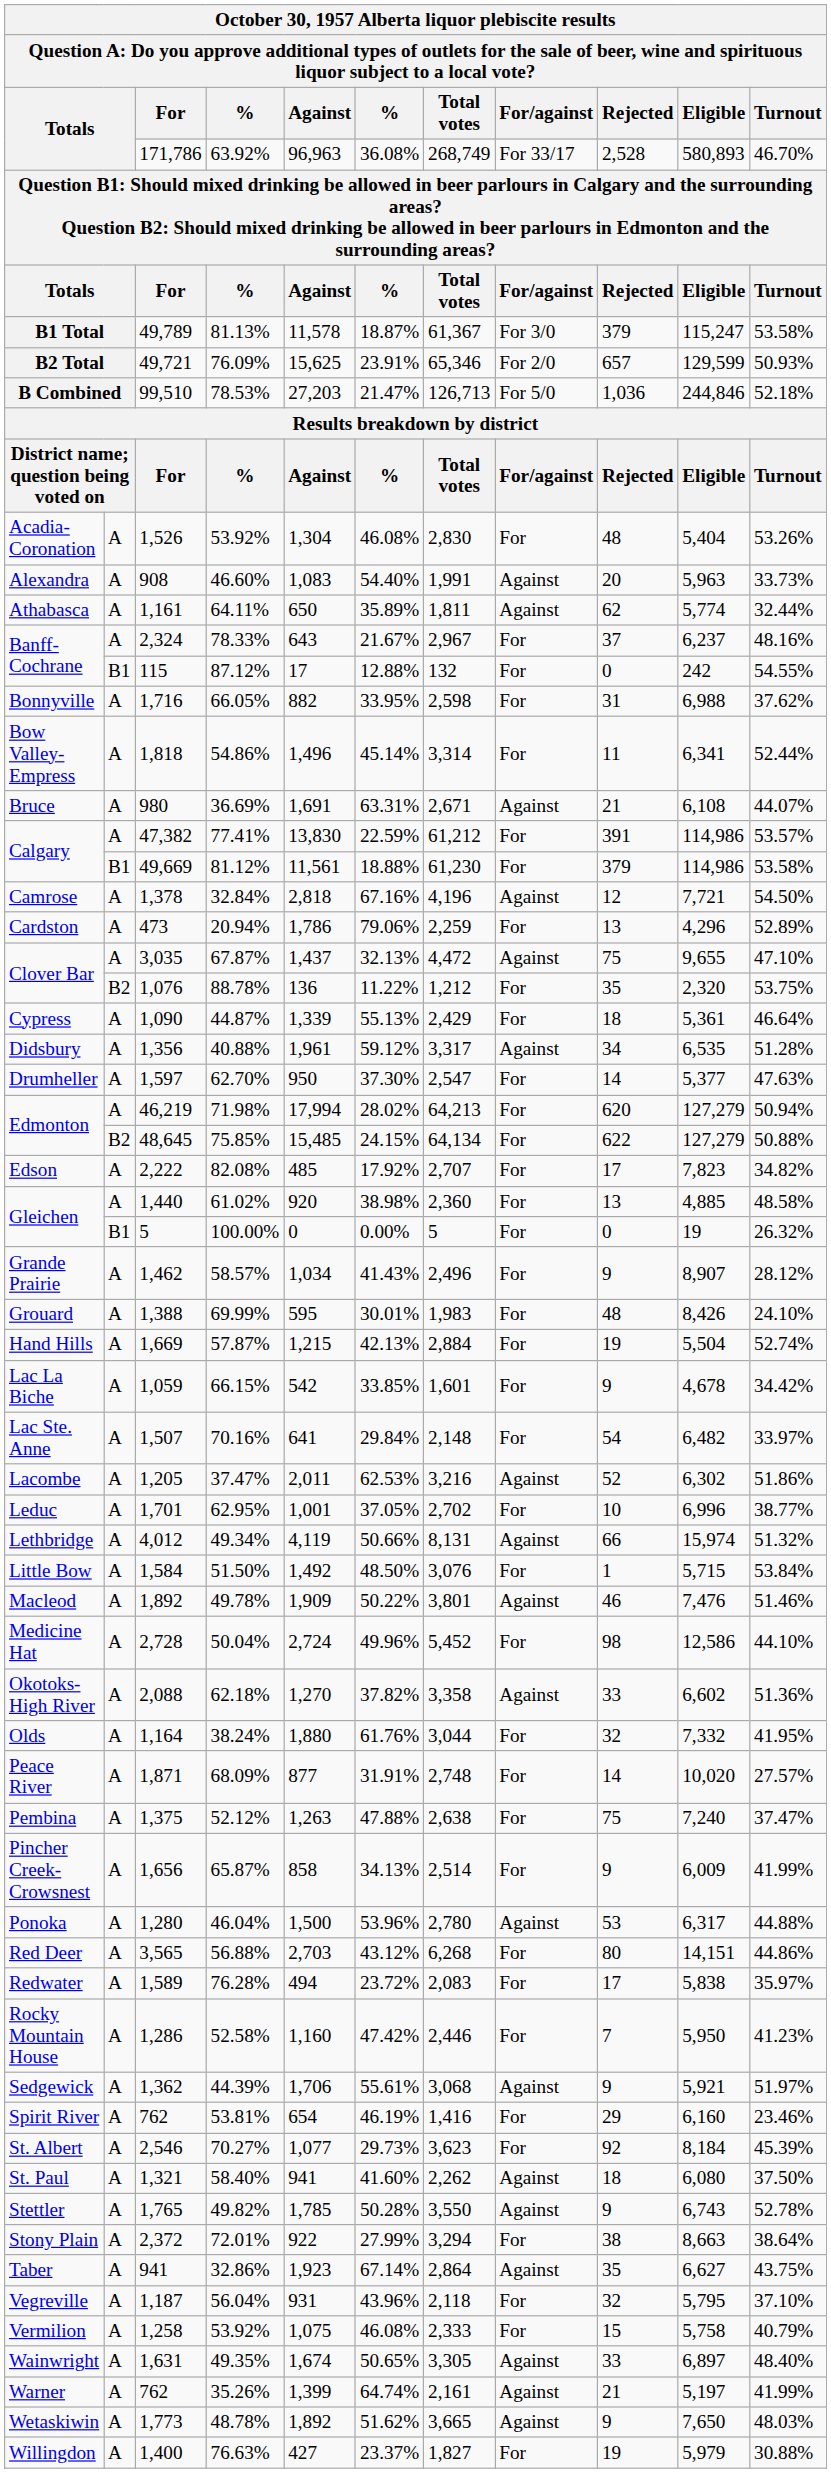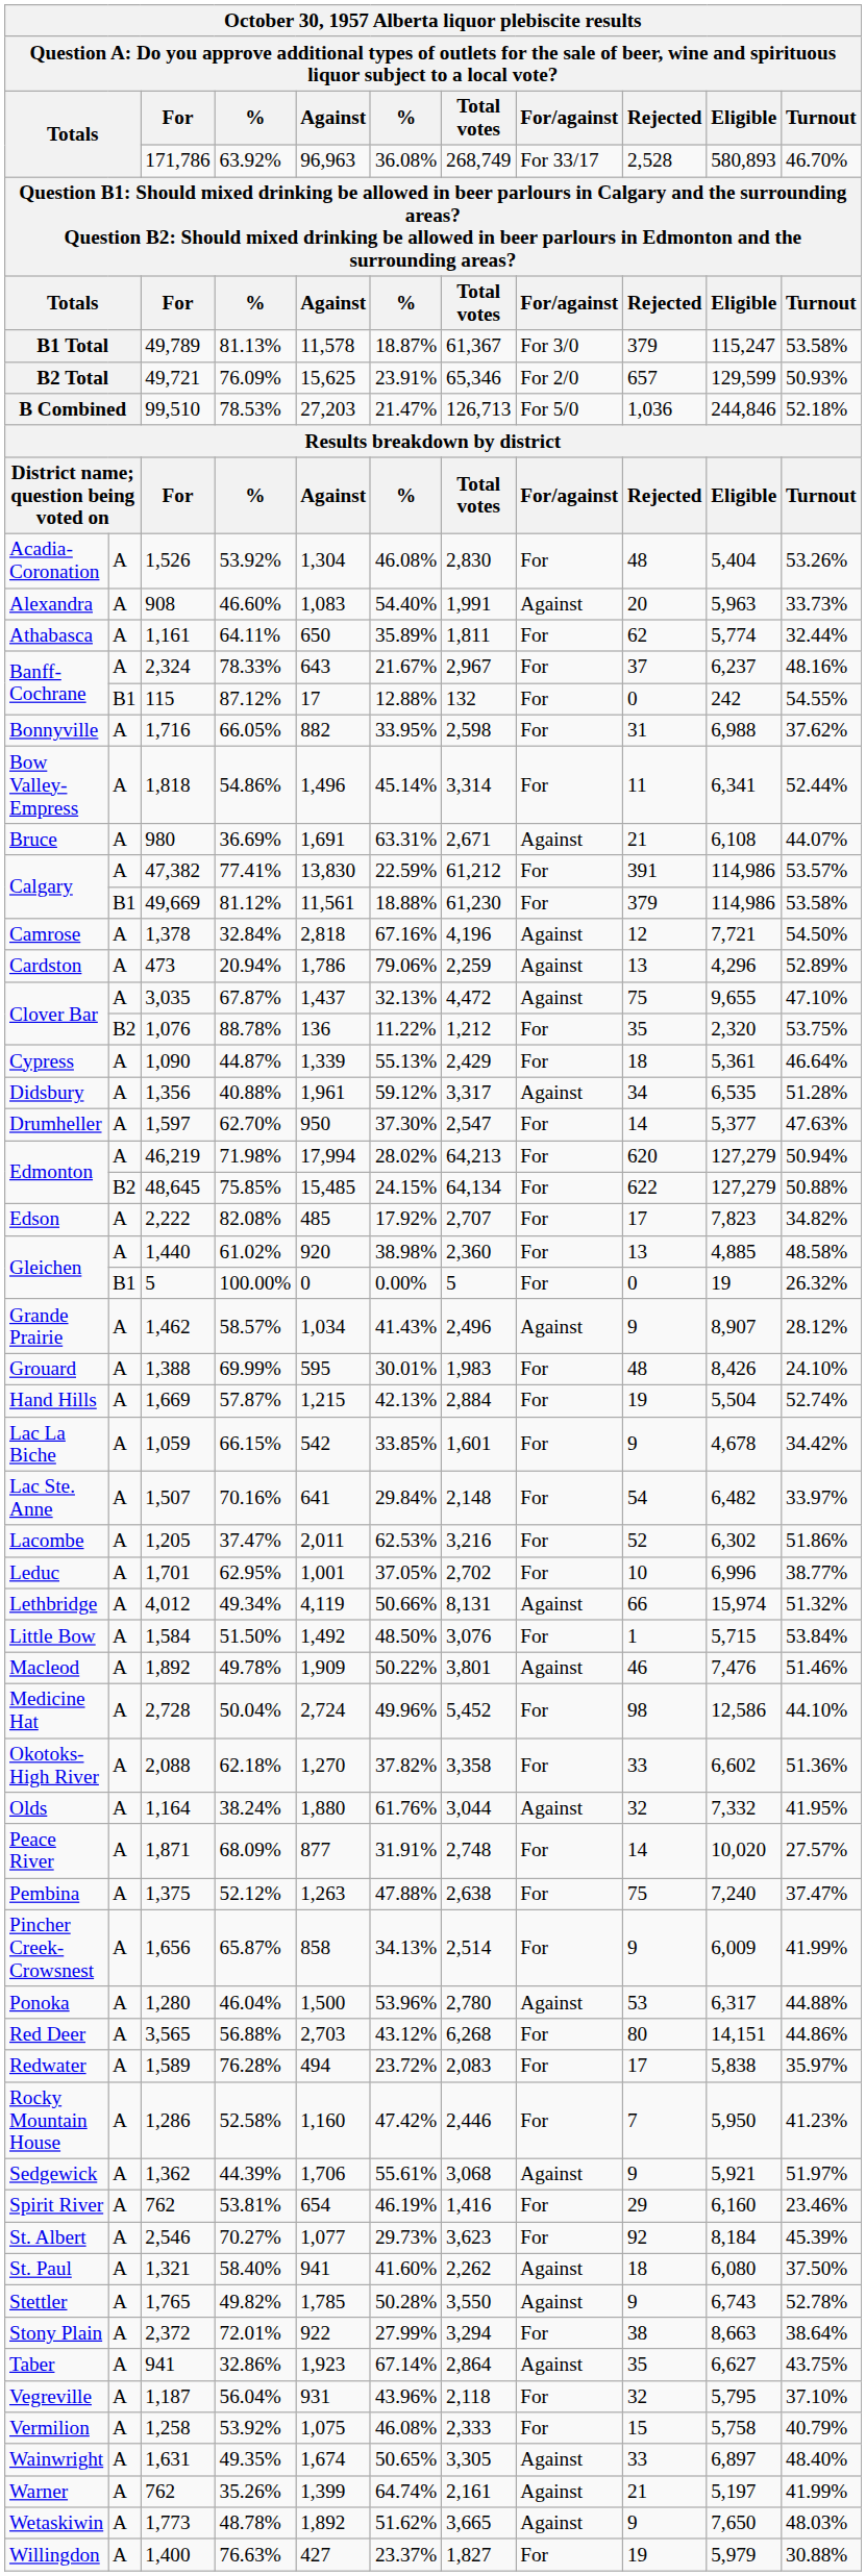 <table class="wikitable">
 <tr>
 <th colspan="11">October 30, 1957 Alberta liquor plebiscite results</th>
 </tr>
 <tr>
 <th colspan="11">Question A: Do you approve additional types of outlets for the sale of beer, wine and spirituous liquor subject to a local vote?</th>
 </tr>
 <tr>
 <th rowspan=2 colspan=2>Totals</th>
 <th>For</th>
 <th>%</th>
 <th>Against</th>
 <th>%</th>
 <th>Total votes</th>
 <th>For/against</th>
 <th>Rejected</th>
 <th>Eligible</th>
 <th>Turnout</th>
 </tr>
 <tr>
 <td>171,786</td>
 <td>63.92%</td>
 <td>96,963</td>
 <td>36.08%</td>
 <td>268,749</td>
 <td>For 33/17</td>
 <td>2,528</td>
 <td>580,893</td>
 <td>46.70%</td>
 </tr>
 <tr>
 <th colspan=11>Question B1: Should mixed drinking be allowed in beer parlours in Calgary and the surrounding areas?<br>Question B2: Should mixed drinking be allowed in beer parlours in Edmonton and the surrounding areas?</th>
 </tr>
 <tr>
 <th colspan=2>Totals</th>
 <th>For</th>
 <th>%</th>
 <th>Against</th>
 <th>%</th>
 <th>Total votes</th>
 <th>For/against</th>
 <th>Rejected</th>
 <th>Eligible</th>
 <th>Turnout</th>
 </tr>
 <tr>
 <th colspan=2>B1 Total</th>
 <td>49,789</td>
 <td>81.13%</td>
 <td>11,578</td>
 <td>18.87%</td>
 <td>61,367</td>
 <td>For 3/0</td>
 <td>379</td>
 <td>115,247</td>
 <td>53.58%</td>
 </tr>
 <tr>
 <th colspan=2>B2 Total</th>
 <td>49,721</td>
 <td>76.09%</td>
 <td>15,625</td>
 <td>23.91%</td>
 <td>65,346</td>
 <td>For 2/0</td>
 <td>657</td>
 <td>129,599</td>
 <td>50.93%</td>
 </tr>
 <tr>
 <th colspan=2>B Combined</th>
 <td>99,510</td>
 <td>78.53%</td>
 <td>27,203</td>
 <td>21.47%</td>
 <td>126,713</td>
 <td>For 5/0</td>
 <td>1,036</td>
 <td>244,846</td>
 <td>52.18%</td>
 </tr>
 <tr>
 <th Colspan=11>Results breakdown by district</th>
 </tr>
 <tr>
 <th colspan=2>District name; question being voted on</th>
 <th>For</th>
 <th>%</th>
 <th>Against</th>
 <th>%</th>
 <th>Total votes</th>
 <th>For/against</th>
 <th>Rejected</th>
 <th>Eligible</th>
 <th>Turnout</th>
 </tr>
 <tr>
 <td><a href='#'>Acadia-Coronation</a></td>
 <td>A</td>
 <td>1,526</td>
 <td>53.92%</td>
 <td>1,304</td>
 <td>46.08%</td>
 <td>2,830</td>
 <td>For</td>
 <td>48</td>
 <td>5,404</td>
 <td>53.26%</td>
 </tr>
 <tr>
 <td><a href='#'>Alexandra</a></td>
 <td>A</td>
 <td>908</td>
 <td>46.60%</td>
 <td>1,083</td>
 <td>54.40%</td>
 <td>1,991</td>
 <td>Against</td>
 <td>20</td>
 <td>5,963</td>
 <td>33.73%</td>
 </tr>
 <tr>
 <td><a href='#'>Athabasca</a></td>
 <td>A</td>
 <td>1,161</td>
 <td>64.11%</td>
 <td>650</td>
 <td>35.89%</td>
 <td>1,811</td>
-<td>Against</td>
+<td>For</td>
 <td>62</td>
 <td>5,774</td>
 <td>32.44%</td>
 </tr>
 <tr>
 <td rowspan=2><a href='#'>Banff-Cochrane</a></td>
 <td>A</td>
 <td>2,324</td>
 <td>78.33%</td>
 <td>643</td>
 <td>21.67%</td>
 <td>2,967</td>
 <td>For</td>
 <td>37</td>
 <td>6,237</td>
 <td>48.16%</td>
 </tr>
 <tr>
 <td>B1</td>
 <td>115</td>
 <td>87.12%</td>
 <td>17</td>
 <td>12.88%</td>
 <td>132</td>
 <td>For</td>
 <td>0</td>
 <td>242</td>
 <td>54.55%</td>
 </tr>
 <tr>
 <td><a href='#'>Bonnyville</a></td>
 <td>A</td>
 <td>1,716</td>
 <td>66.05%</td>
 <td>882</td>
 <td>33.95%</td>
 <td>2,598</td>
 <td>For</td>
 <td>31</td>
 <td>6,988</td>
 <td>37.62%</td>
 </tr>
 <tr>
 <td><a href='#'>Bow Valley-Empress</a></td>
 <td>A</td>
 <td>1,818</td>
 <td>54.86%</td>
 <td>1,496</td>
 <td>45.14%</td>
 <td>3,314</td>
 <td>For</td>
 <td>11</td>
 <td>6,341</td>
 <td>52.44%</td>
 </tr>
 <tr>
 <td><a href='#'>Bruce</a></td>
 <td>A</td>
 <td>980</td>
 <td>36.69%</td>
 <td>1,691</td>
 <td>63.31%</td>
 <td>2,671</td>
 <td>Against</td>
 <td>21</td>
 <td>6,108</td>
 <td>44.07%</td>
 </tr>
 <tr>
 <td rowspan=2><a href='#'>Calgary</a></td>
 <td>A</td>
 <td>47,382</td>
 <td>77.41%</td>
 <td>13,830</td>
 <td>22.59%</td>
 <td>61,212</td>
 <td>For</td>
 <td>391</td>
 <td>114,986</td>
 <td>53.57%</td>
 </tr>
 <tr>
 <td>B1</td>
 <td>49,669</td>
 <td>81.12%</td>
 <td>11,561</td>
 <td>18.88%</td>
 <td>61,230</td>
 <td>For</td>
 <td>379</td>
 <td>114,986</td>
 <td>53.58%</td>
 </tr>
 <tr>
 <td><a href='#'>Camrose</a></td>
 <td>A</td>
 <td>1,378</td>
 <td>32.84%</td>
 <td>2,818</td>
 <td>67.16%</td>
 <td>4,196</td>
 <td>Against</td>
 <td>12</td>
 <td>7,721</td>
 <td>54.50%</td>
 </tr>
 <tr>
 <td><a href='#'>Cardston</a></td>
 <td>A</td>
 <td>473</td>
 <td>20.94%</td>
 <td>1,786</td>
 <td>79.06%</td>
 <td>2,259</td>
-<td>For</td>
+<td>Against</td>
 <td>13</td>
 <td>4,296</td>
 <td>52.89%</td>
 </tr>
 <tr>
 <td rowspan=2><a href='#'>Clover Bar</a></td>
 <td>A</td>
 <td>3,035</td>
 <td>67.87%</td>
 <td>1,437</td>
 <td>32.13%</td>
 <td>4,472</td>
 <td>Against</td>
 <td>75</td>
 <td>9,655</td>
 <td>47.10%</td>
 </tr>
 <tr>
 <td>B2</td>
 <td>1,076</td>
 <td>88.78%</td>
 <td>136</td>
 <td>11.22%</td>
 <td>1,212</td>
 <td>For</td>
 <td>35</td>
 <td>2,320</td>
 <td>53.75%</td>
 </tr>
 <tr>
 <td><a href='#'>Cypress</a></td>
 <td>A</td>
 <td>1,090</td>
 <td>44.87%</td>
 <td>1,339</td>
 <td>55.13%</td>
 <td>2,429</td>
 <td>For</td>
 <td>18</td>
 <td>5,361</td>
 <td>46.64%</td>
 </tr>
 <tr>
 <td><a href='#'>Didsbury</a></td>
 <td>A</td>
 <td>1,356</td>
 <td>40.88%</td>
 <td>1,961</td>
 <td>59.12%</td>
 <td>3,317</td>
 <td>Against</td>
 <td>34</td>
 <td>6,535</td>
 <td>51.28%</td>
 </tr>
 <tr>
 <td><a href='#'>Drumheller</a></td>
 <td>A</td>
 <td>1,597</td>
 <td>62.70%</td>
 <td>950</td>
 <td>37.30%</td>
 <td>2,547</td>
 <td>For</td>
 <td>14</td>
 <td>5,377</td>
 <td>47.63%</td>
 </tr>
 <tr>
 <td rowspan=2><a href='#'>Edmonton</a></td>
 <td>A</td>
 <td>46,219</td>
 <td>71.98%</td>
 <td>17,994</td>
 <td>28.02%</td>
 <td>64,213</td>
 <td>For</td>
 <td>620</td>
 <td>127,279</td>
 <td>50.94%</td>
 </tr>
 <tr>
 <td>B2</td>
 <td>48,645</td>
 <td>75.85%</td>
 <td>15,485</td>
 <td>24.15%</td>
 <td>64,134</td>
 <td>For</td>
 <td>622</td>
 <td>127,279</td>
 <td>50.88%</td>
 </tr>
 <tr>
 <td><a href='#'>Edson</a></td>
 <td>A</td>
 <td>2,222</td>
 <td>82.08%</td>
 <td>485</td>
 <td>17.92%</td>
 <td>2,707</td>
 <td>For</td>
 <td>17</td>
 <td>7,823</td>
 <td>34.82%</td>
 </tr>
 <tr>
 <td rowspan=2><a href='#'>Gleichen</a></td>
 <td>A</td>
 <td>1,440</td>
 <td>61.02%</td>
 <td>920</td>
 <td>38.98%</td>
 <td>2,360</td>
 <td>For</td>
 <td>13</td>
 <td>4,885</td>
 <td>48.58%</td>
 </tr>
 <tr>
 <td>B1</td>
 <td>5</td>
 <td>100.00%</td>
 <td>0</td>
 <td>0.00%</td>
 <td>5</td>
 <td>For</td>
 <td>0</td>
 <td>19</td>
 <td>26.32%</td>
 </tr>
 <tr>
 <td><a href='#'>Grande Prairie</a></td>
 <td>A</td>
 <td>1,462</td>
 <td>58.57%</td>
 <td>1,034</td>
 <td>41.43%</td>
 <td>2,496</td>
-<td>For</td>
+<td>Against</td>
 <td>9</td>
 <td>8,907</td>
 <td>28.12%</td>
 </tr>
 <tr>
 <td><a href='#'>Grouard</a></td>
 <td>A</td>
 <td>1,388</td>
 <td>69.99%</td>
 <td>595</td>
 <td>30.01%</td>
 <td>1,983</td>
 <td>For</td>
 <td>48</td>
 <td>8,426</td>
 <td>24.10%</td>
 </tr>
 <tr>
 <td><a href='#'>Hand Hills</a></td>
 <td>A</td>
 <td>1,669</td>
 <td>57.87%</td>
 <td>1,215</td>
 <td>42.13%</td>
 <td>2,884</td>
 <td>For</td>
 <td>19</td>
 <td>5,504</td>
 <td>52.74%</td>
 </tr>
 <tr>
 <td><a href='#'>Lac La Biche</a></td>
 <td>A</td>
 <td>1,059</td>
 <td>66.15%</td>
 <td>542</td>
 <td>33.85%</td>
 <td>1,601</td>
 <td>For</td>
 <td>9</td>
 <td>4,678</td>
 <td>34.42%</td>
 </tr>
 <tr>
 <td><a href='#'>Lac Ste. Anne</a></td>
 <td>A</td>
 <td>1,507</td>
 <td>70.16%</td>
 <td>641</td>
 <td>29.84%</td>
 <td>2,148</td>
 <td>For</td>
 <td>54</td>
 <td>6,482</td>
 <td>33.97%</td>
 </tr>
 <tr>
 <td><a href='#'>Lacombe</a></td>
 <td>A</td>
 <td>1,205</td>
 <td>37.47%</td>
 <td>2,011</td>
 <td>62.53%</td>
 <td>3,216</td>
-<td>Against</td>
+<td>For</td>
 <td>52</td>
 <td>6,302</td>
 <td>51.86%</td>
 </tr>
 <tr>
 <td><a href='#'>Leduc</a></td>
 <td>A</td>
 <td>1,701</td>
 <td>62.95%</td>
 <td>1,001</td>
 <td>37.05%</td>
 <td>2,702</td>
 <td>For</td>
 <td>10</td>
 <td>6,996</td>
 <td>38.77%</td>
 </tr>
 <tr>
 <td><a href='#'>Lethbridge</a></td>
 <td>A</td>
 <td>4,012</td>
 <td>49.34%</td>
 <td>4,119</td>
 <td>50.66%</td>
 <td>8,131</td>
 <td>Against</td>
 <td>66</td>
 <td>15,974</td>
 <td>51.32%</td>
 </tr>
 <tr>
 <td><a href='#'>Little Bow</a></td>
 <td>A</td>
 <td>1,584</td>
 <td>51.50%</td>
 <td>1,492</td>
 <td>48.50%</td>
 <td>3,076</td>
 <td>For</td>
 <td>1</td>
 <td>5,715</td>
 <td>53.84%</td>
 </tr>
 <tr>
 <td><a href='#'>Macleod</a></td>
 <td>A</td>
 <td>1,892</td>
 <td>49.78%</td>
 <td>1,909</td>
 <td>50.22%</td>
 <td>3,801</td>
 <td>Against</td>
 <td>46</td>
 <td>7,476</td>
 <td>51.46%</td>
 </tr>
 <tr>
 <td><a href='#'>Medicine Hat</a></td>
 <td>A</td>
 <td>2,728</td>
 <td>50.04%</td>
 <td>2,724</td>
 <td>49.96%</td>
 <td>5,452</td>
 <td>For</td>
 <td>98</td>
 <td>12,586</td>
 <td>44.10%</td>
 </tr>
 <tr>
 <td><a href='#'>Okotoks-High River</a></td>
 <td>A</td>
 <td>2,088</td>
 <td>62.18%</td>
 <td>1,270</td>
 <td>37.82%</td>
 <td>3,358</td>
-<td>Against</td>
+<td>For</td>
 <td>33</td>
 <td>6,602</td>
 <td>51.36%</td>
 </tr>
 <tr>
 <td><a href='#'>Olds</a></td>
 <td>A</td>
 <td>1,164</td>
 <td>38.24%</td>
 <td>1,880</td>
 <td>61.76%</td>
 <td>3,044</td>
-<td>For</td>
+<td>Against</td>
 <td>32</td>
 <td>7,332</td>
 <td>41.95%</td>
 </tr>
 <tr>
 <td><a href='#'>Peace River</a></td>
 <td>A</td>
 <td>1,871</td>
 <td>68.09%</td>
 <td>877</td>
 <td>31.91%</td>
 <td>2,748</td>
 <td>For</td>
 <td>14</td>
 <td>10,020</td>
 <td>27.57%</td>
 </tr>
 <tr>
 <td><a href='#'>Pembina</a></td>
 <td>A</td>
 <td>1,375</td>
 <td>52.12%</td>
 <td>1,263</td>
 <td>47.88%</td>
 <td>2,638</td>
 <td>For</td>
 <td>75</td>
 <td>7,240</td>
 <td>37.47%</td>
 </tr>
 <tr>
 <td><a href='#'>Pincher Creek-Crowsnest</a></td>
 <td>A</td>
 <td>1,656</td>
 <td>65.87%</td>
 <td>858</td>
 <td>34.13%</td>
 <td>2,514</td>
 <td>For</td>
 <td>9</td>
 <td>6,009</td>
 <td>41.99%</td>
 </tr>
 <tr>
 <td><a href='#'>Ponoka</a></td>
 <td>A</td>
 <td>1,280</td>
 <td>46.04%</td>
 <td>1,500</td>
 <td>53.96%</td>
 <td>2,780</td>
 <td>Against</td>
 <td>53</td>
 <td>6,317</td>
 <td>44.88%</td>
 </tr>
 <tr>
 <td><a href='#'>Red Deer</a></td>
 <td>A</td>
 <td>3,565</td>
 <td>56.88%</td>
 <td>2,703</td>
 <td>43.12%</td>
 <td>6,268</td>
 <td>For</td>
 <td>80</td>
 <td>14,151</td>
 <td>44.86%</td>
 </tr>
 <tr>
 <td><a href='#'>Redwater</a></td>
 <td>A</td>
 <td>1,589</td>
 <td>76.28%</td>
 <td>494</td>
 <td>23.72%</td>
 <td>2,083</td>
 <td>For</td>
 <td>17</td>
 <td>5,838</td>
 <td>35.97%</td>
 </tr>
 <tr>
 <td><a href='#'>Rocky Mountain House</a></td>
 <td>A</td>
 <td>1,286</td>
 <td>52.58%</td>
 <td>1,160</td>
 <td>47.42%</td>
 <td>2,446</td>
 <td>For</td>
 <td>7</td>
 <td>5,950</td>
 <td>41.23%</td>
 </tr>
 <tr>
 <td><a href='#'>Sedgewick</a></td>
 <td>A</td>
 <td>1,362</td>
 <td>44.39%</td>
 <td>1,706</td>
 <td>55.61%</td>
 <td>3,068</td>
 <td>Against</td>
 <td>9</td>
 <td>5,921</td>
 <td>51.97%</td>
 </tr>
 <tr>
 <td><a href='#'>Spirit River</a></td>
 <td>A</td>
 <td>762</td>
 <td>53.81%</td>
 <td>654</td>
 <td>46.19%</td>
 <td>1,416</td>
 <td>For</td>
 <td>29</td>
 <td>6,160</td>
 <td>23.46%</td>
 </tr>
 <tr>
 <td><a href='#'>St. Albert</a></td>
 <td>A</td>
 <td>2,546</td>
 <td>70.27%</td>
 <td>1,077</td>
 <td>29.73%</td>
 <td>3,623</td>
 <td>For</td>
 <td>92</td>
 <td>8,184</td>
 <td>45.39%</td>
 </tr>
 <tr>
 <td><a href='#'>St. Paul</a></td>
 <td>A</td>
 <td>1,321</td>
 <td>58.40%</td>
 <td>941</td>
 <td>41.60%</td>
 <td>2,262</td>
 <td>Against</td>
 <td>18</td>
 <td>6,080</td>
 <td>37.50%</td>
 </tr>
 <tr>
 <td><a href='#'>Stettler</a></td>
 <td>A</td>
 <td>1,765</td>
 <td>49.82%</td>
 <td>1,785</td>
 <td>50.28%</td>
 <td>3,550</td>
 <td>Against</td>
 <td>9</td>
 <td>6,743</td>
 <td>52.78%</td>
 </tr>
 <tr>
 <td><a href='#'>Stony Plain</a></td>
 <td>A</td>
 <td>2,372</td>
 <td>72.01%</td>
 <td>922</td>
 <td>27.99%</td>
 <td>3,294</td>
 <td>For</td>
 <td>38</td>
 <td>8,663</td>
 <td>38.64%</td>
 </tr>
 <tr>
 <td><a href='#'>Taber</a></td>
 <td>A</td>
 <td>941</td>
 <td>32.86%</td>
 <td>1,923</td>
 <td>67.14%</td>
 <td>2,864</td>
 <td>Against</td>
 <td>35</td>
 <td>6,627</td>
 <td>43.75%</td>
 </tr>
 <tr>
 <td><a href='#'>Vegreville</a></td>
 <td>A</td>
 <td>1,187</td>
 <td>56.04%</td>
 <td>931</td>
 <td>43.96%</td>
 <td>2,118</td>
 <td>For</td>
 <td>32</td>
 <td>5,795</td>
 <td>37.10%</td>
 </tr>
 <tr>
 <td><a href='#'>Vermilion</a></td>
 <td>A</td>
 <td>1,258</td>
 <td>53.92%</td>
 <td>1,075</td>
 <td>46.08%</td>
 <td>2,333</td>
 <td>For</td>
 <td>15</td>
 <td>5,758</td>
 <td>40.79%</td>
 </tr>
 <tr>
 <td><a href='#'>Wainwright</a></td>
 <td>A</td>
 <td>1,631</td>
 <td>49.35%</td>
 <td>1,674</td>
 <td>50.65%</td>
 <td>3,305</td>
 <td>Against</td>
 <td>33</td>
 <td>6,897</td>
 <td>48.40%</td>
 </tr>
 <tr>
 <td><a href='#'>Warner</a></td>
 <td>A</td>
 <td>762</td>
 <td>35.26%</td>
 <td>1,399</td>
 <td>64.74%</td>
 <td>2,161</td>
 <td>Against</td>
 <td>21</td>
 <td>5,197</td>
 <td>41.99%</td>
 </tr>
 <tr>
 <td><a href='#'>Wetaskiwin</a></td>
 <td>A</td>
 <td>1,773</td>
 <td>48.78%</td>
 <td>1,892</td>
 <td>51.62%</td>
 <td>3,665</td>
 <td>Against</td>
 <td>9</td>
 <td>7,650</td>
 <td>48.03%</td>
 </tr>
 <tr>
 <td><a href='#'>Willingdon</a></td>
 <td>A</td>
 <td>1,400</td>
 <td>76.63%</td>
 <td>427</td>
 <td>23.37%</td>
 <td>1,827</td>
 <td>For</td>
 <td>19</td>
 <td>5,979</td>
 <td>30.88%</td>
 </tr>
 </table>
